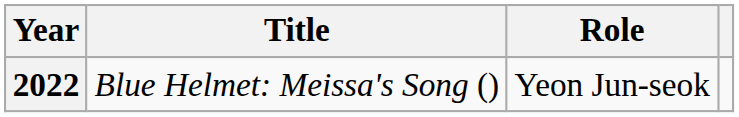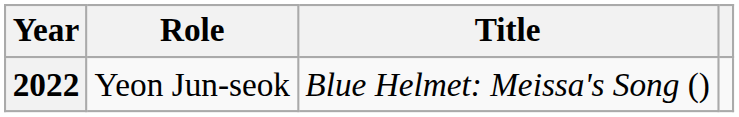 <table class="wikitable plainrowheaders sortable">
 <tr>
 <th scope="col">Year</th>
+<th scope="col">Role</th>
 <th scope="col">Title</th>
-<th scope="col">Role</th>
 <th scope="col" class="unsortable"></th>
 </tr>
 <tr>
 <th scope="row">2022</th>
+<td>Yeon Jun-seok</td>
 <td><em>Blue Helmet: Meissa's Song</em> ()</td>
-<td>Yeon Jun-seok</td>
 <td></td>
 </tr>
 </table>
